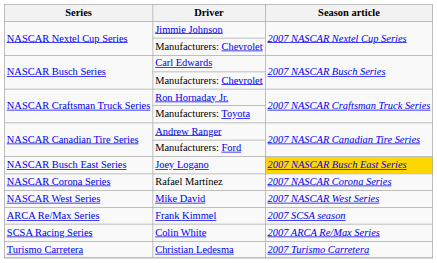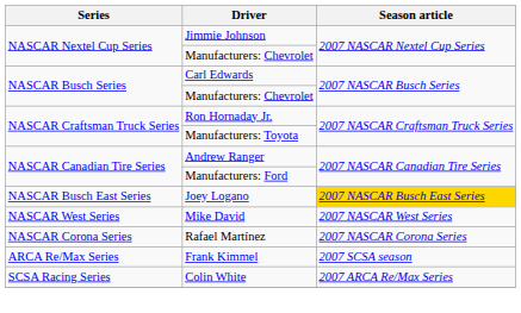 <table class="wikitable" style="font-size:87%;">
 <tr>
 <th>Series</th>
 <th>Driver</th>
 <th>Season article</th>
 </tr>
 <tr>
 <td rowspan=2><a href='#'>NASCAR Nextel Cup Series</a></td>
 <td> <a href='#'>Jimmie Johnson</a></td>
 <td rowspan=2><em><a href='#'>2007 NASCAR Nextel Cup Series</a></em></td>
 </tr>
 <tr>
 <td>Manufacturers:  <a href='#'>Chevrolet</a></td>
 </tr>
 <tr>
 <td rowspan=2><a href='#'>NASCAR Busch Series</a></td>
 <td> <a href='#'>Carl Edwards</a></td>
 <td rowspan=2><em><a href='#'>2007 NASCAR Busch Series</a></em></td>
 </tr>
 <tr>
 <td>Manufacturers:  <a href='#'>Chevrolet</a></td>
 </tr>
 <tr>
 <td rowspan=2><a href='#'>NASCAR Craftsman Truck Series</a></td>
 <td> <a href='#'>Ron Hornaday Jr.</a></td>
 <td rowspan=2><em><a href='#'>2007 NASCAR Craftsman Truck Series</a></em></td>
 </tr>
 <tr>
 <td>Manufacturers:  <a href='#'>Toyota</a></td>
 </tr>
 <tr>
 <td rowspan=2><a href='#'>NASCAR Canadian Tire Series</a></td>
 <td> <a href='#'>Andrew Ranger</a></td>
 <td rowspan=2><em><a href='#'>2007 NASCAR Canadian Tire Series</a></em></td>
 </tr>
 <tr>
 <td>Manufacturers:  <a href='#'>Ford</a></td>
 </tr>
 <tr>
 <td><a href='#'>NASCAR Busch East Series</a></td>
 <td> <a href='#'>Joey Logano</a></td>
 <td style="background: gold;"><em><a href='#'>2007 NASCAR Busch East Series</a></em></td>
 </tr>
 <tr>
+<td><a href='#'>NASCAR West Series</a></td>
+<td> <a href='#'>Mike David</a></td>
+<td><em><a href='#'>2007 NASCAR West Series</a></em></td>
+</tr>
+<tr>
 <td><a href='#'>NASCAR Corona Series</a></td>
 <td> Rafael Martínez</td>
 <td><em><a href='#'>2007 NASCAR Corona Series</a></em></td>
-</tr>
-<tr>
-<td><a href='#'>NASCAR West Series</a></td>
-<td> <a href='#'>Mike David</a></td>
-<td><em><a href='#'>2007 NASCAR West Series</a></em></td>
 </tr>
 <tr>
 <td><a href='#'>ARCA Re/Max Series</a></td>
 <td> <a href='#'>Frank Kimmel</a></td>
 <td><em><a href='#'>2007 SCSA season</a></em></td>
 </tr>
 <tr>
 <td><a href='#'>SCSA Racing Series</a></td>
 <td> <a href='#'>Colin White</a></td>
 <td><em><a href='#'>2007 ARCA Re/Max Series</a></em></td>
 </tr>
 <tr>
-<td><a href='#'>Turismo Carretera</a></td>
-<td> <a href='#'>Christian Ledesma</a></td>
-<td><em><a href='#'>2007 Turismo Carretera</a></em></td>
-</tr>
-<tr>
 </tr>
 </table>
